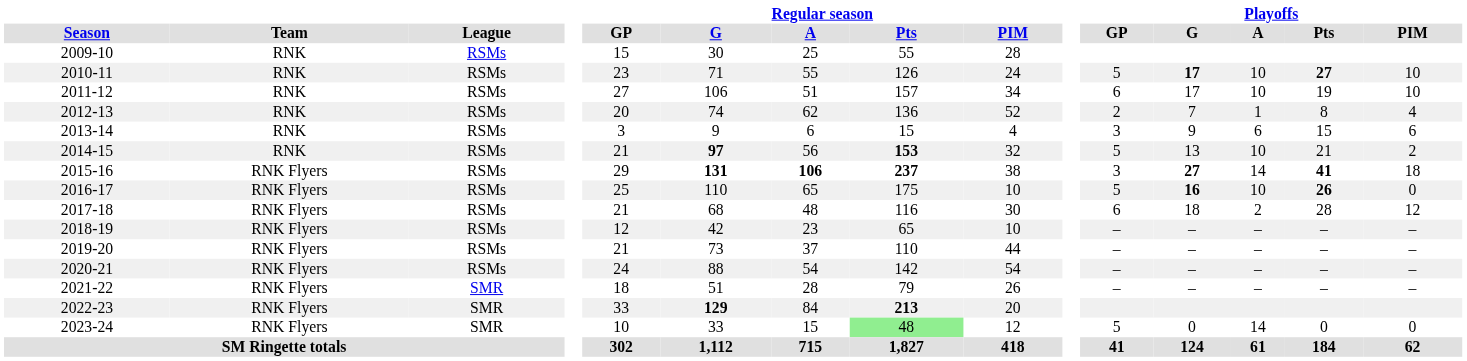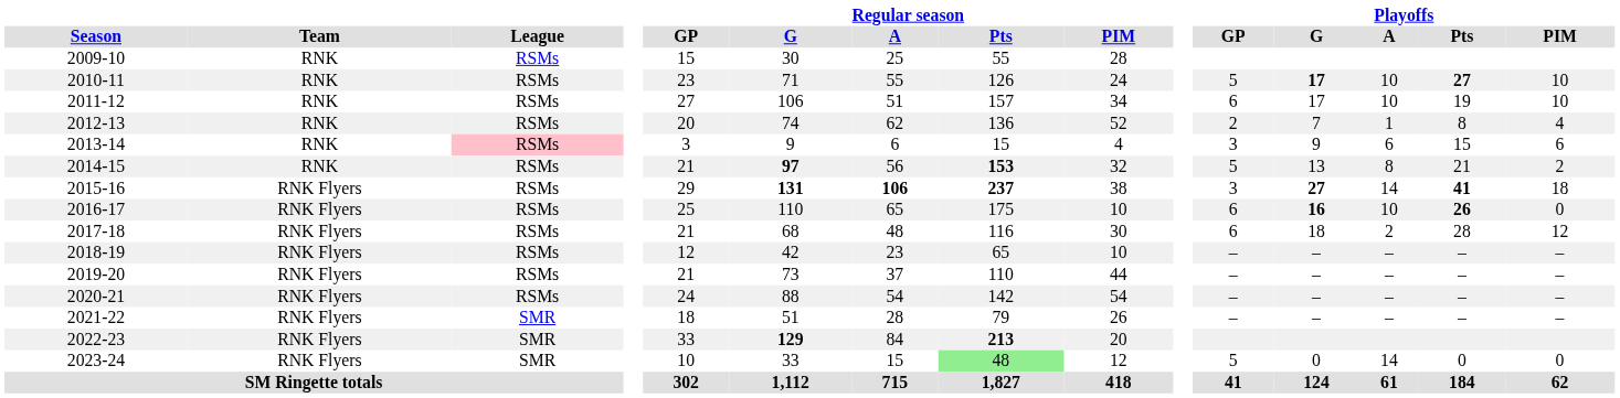 <table border="0" cellpadding="1" cellspacing="0" width="75%" style="text-align:center">
 <tr>
 <th colspan="3" bgcolor="#ffffff"> </th>
 <th rowspan="92" bgcolor="#ffffff"> </th>
 <th colspan="5"><a href='#'>Regular season</a></th>
 <th rowspan="92" bgcolor="#ffffff"> </th>
 <th colspan="5"><a href='#'>Playoffs</a></th>
 </tr>
 <tr bgcolor="#e0e0e0">
 <th><a href='#'>Season</a></th>
 <th>Team</th>
 <th>League</th>
 <th>GP</th>
 <th><a href='#'>G</a></th>
 <th><a href='#'>A</a></th>
 <th><a href='#'>Pts</a></th>
 <th><a href='#'>PIM</a></th>
 <th>GP</th>
 <th>G</th>
 <th>A</th>
 <th>Pts</th>
 <th>PIM</th>
 </tr>
 <tr>
 <td>2009-10</td>
 <td>RNK</td>
 <td><a href='#'>RSMs</a></td>
 <td>15</td>
 <td>30</td>
 <td>25</td>
 <td>55</td>
 <td>28</td>
 <td></td>
 <td></td>
 <td></td>
 <td></td>
 <td></td>
 </tr>
 <tr bgcolor="#f0f0f0">
 <td>2010-11</td>
 <td>RNK</td>
 <td>RSMs</td>
 <td>23</td>
 <td>71</td>
 <td>55</td>
 <td>126</td>
 <td>24</td>
 <td>5</td>
 <td><strong>17</strong></td>
 <td>10</td>
 <td><strong>27</strong></td>
 <td>10</td>
 </tr>
 <tr>
 <td>2011-12</td>
 <td>RNK</td>
 <td>RSMs</td>
 <td>27</td>
 <td>106</td>
 <td>51</td>
 <td>157</td>
 <td>34</td>
 <td>6</td>
 <td>17</td>
 <td>10</td>
 <td>19</td>
 <td>10</td>
 </tr>
 <tr bgcolor="#f0f0f0">
 <td>2012-13</td>
 <td>RNK</td>
 <td>RSMs</td>
 <td>20</td>
 <td>74</td>
 <td>62</td>
 <td>136</td>
 <td>52</td>
 <td>2</td>
 <td>7</td>
 <td>1</td>
 <td>8</td>
 <td>4</td>
 </tr>
 <tr>
 <td>2013-14</td>
 <td>RNK</td>
-<td>RSMs</td>
+<td style="background: pink;">RSMs</td>
 <td>3</td>
 <td>9</td>
 <td>6</td>
 <td>15</td>
 <td>4</td>
 <td>3</td>
 <td>9</td>
 <td>6</td>
 <td>15</td>
 <td>6</td>
 </tr>
 <tr bgcolor="#f0f0f0">
 <td>2014-15</td>
 <td>RNK</td>
 <td>RSMs</td>
 <td>21</td>
 <td><strong>97</strong></td>
 <td>56</td>
 <td><strong>153</strong></td>
 <td>32</td>
 <td>5</td>
 <td>13</td>
-<td>10</td>
+<td>8</td>
 <td>21</td>
 <td>2</td>
 </tr>
 <tr>
 <td>2015-16</td>
 <td>RNK Flyers</td>
 <td>RSMs</td>
 <td>29</td>
 <td><strong>131</strong></td>
 <td><strong>106</strong></td>
 <td><strong>237</strong></td>
 <td>38</td>
 <td>3</td>
 <td><strong>27</strong></td>
 <td>14</td>
 <td><strong>41</strong></td>
 <td>18</td>
 </tr>
 <tr bgcolor="#f0f0f0">
 <td>2016-17</td>
 <td>RNK Flyers</td>
 <td>RSMs</td>
 <td>25</td>
 <td>110</td>
 <td>65</td>
 <td>175</td>
 <td>10</td>
-<td>5</td>
+<td>6</td>
 <td><strong>16</strong></td>
 <td>10</td>
 <td><strong>26</strong></td>
 <td>0</td>
 </tr>
 <tr>
 <td>2017-18</td>
 <td>RNK Flyers</td>
 <td>RSMs</td>
 <td>21</td>
 <td>68</td>
 <td>48</td>
 <td>116</td>
 <td>30</td>
 <td>6</td>
 <td>18</td>
 <td>2</td>
 <td>28</td>
 <td>12</td>
 </tr>
 <tr bgcolor="#f0f0f0">
 <td>2018-19</td>
 <td>RNK Flyers</td>
 <td>RSMs</td>
 <td>12</td>
 <td>42</td>
 <td>23</td>
 <td>65</td>
 <td>10</td>
 <td>–</td>
 <td>–</td>
 <td>–</td>
 <td>–</td>
 <td>–</td>
 </tr>
 <tr>
 <td>2019-20</td>
 <td>RNK Flyers</td>
 <td>RSMs</td>
 <td>21</td>
 <td>73</td>
 <td>37</td>
 <td>110</td>
 <td>44</td>
 <td>–</td>
 <td>–</td>
 <td>–</td>
 <td>–</td>
 <td>–</td>
 </tr>
 <tr bgcolor="#f0f0f0">
 <td>2020-21</td>
 <td>RNK Flyers</td>
 <td>RSMs</td>
 <td>24</td>
 <td>88</td>
 <td>54</td>
 <td>142</td>
 <td>54</td>
 <td>–</td>
 <td>–</td>
 <td>–</td>
 <td>–</td>
 <td>–</td>
 </tr>
 <tr>
 <td>2021-22</td>
 <td>RNK Flyers</td>
 <td><a href='#'>SMR</a></td>
 <td>18</td>
 <td>51</td>
 <td>28</td>
 <td>79</td>
 <td>26</td>
 <td>–</td>
 <td>–</td>
 <td>–</td>
 <td>–</td>
 <td>–</td>
 </tr>
 <tr bgcolor="#f0f0f0">
 <td>2022-23</td>
 <td>RNK Flyers</td>
 <td>SMR</td>
 <td>33</td>
 <td><strong>129</strong></td>
 <td>84</td>
 <td><strong>213</strong></td>
 <td>20</td>
 <td></td>
 <td></td>
 <td></td>
 <td></td>
 <td></td>
 </tr>
 <tr>
 <td>2023-24</td>
 <td>RNK Flyers</td>
 <td>SMR</td>
 <td>10</td>
 <td>33</td>
 <td>15</td>
 <td style="background: lightgreen;">48</td>
 <td>12</td>
 <td>5</td>
 <td>0</td>
 <td>14</td>
 <td>0</td>
 <td>0</td>
 </tr>
 <tr bgcolor="#e0e0e0">
 <th colspan="3">SM Ringette totals</th>
 <th>302</th>
 <th>1,112</th>
 <th>715</th>
 <th>1,827</th>
 <th>418</th>
 <th>41</th>
 <th>124</th>
 <th>61</th>
 <th>184</th>
 <th>62</th>
 </tr>
 </table>
